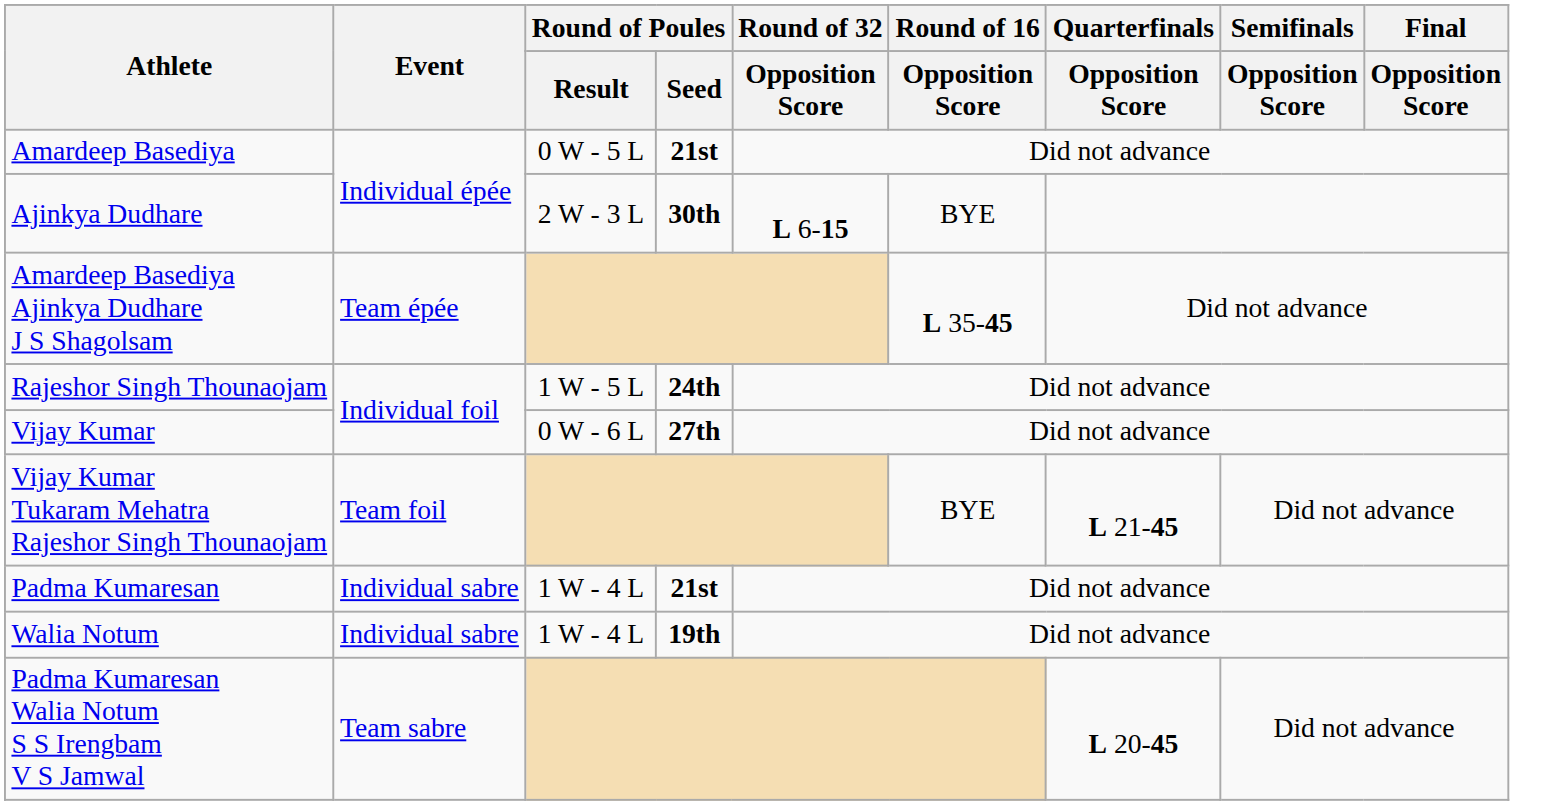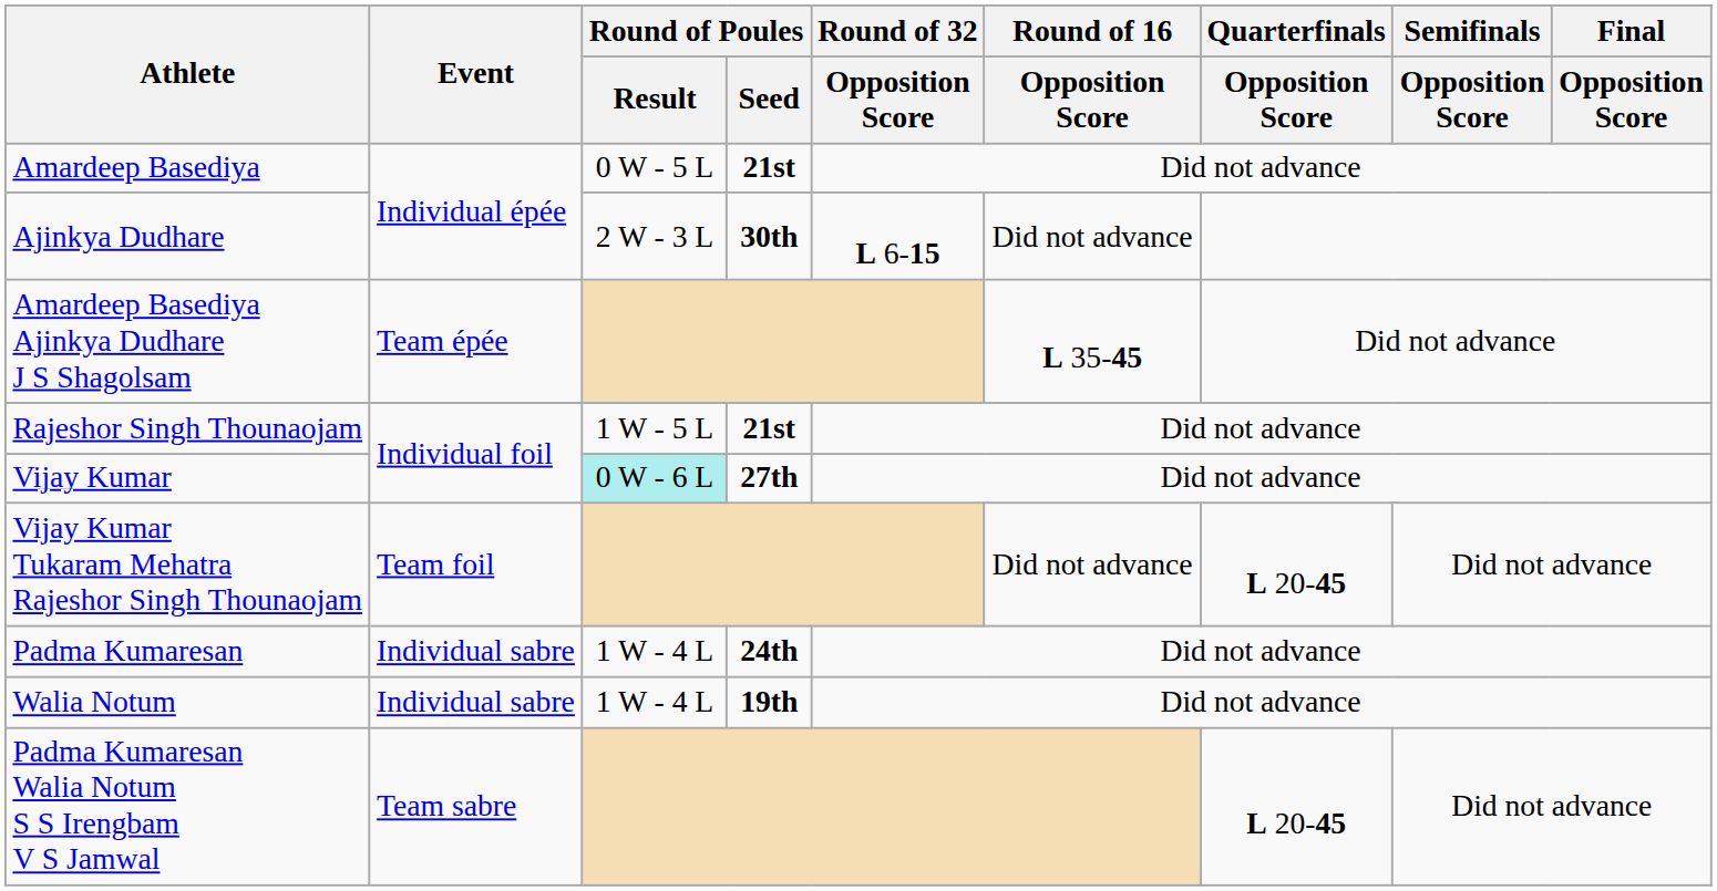 <table class="wikitable" border="1" style="font-size:90%">
 <tr>
 <th rowspan=2>Athlete</th>
 <th rowspan=2>Event</th>
 <th colspan=2>Round of Poules</th>
 <th>Round of 32</th>
 <th>Round of 16</th>
 <th>Quarterfinals</th>
 <th>Semifinals</th>
 <th>Final</th>
 </tr>
 <tr>
 <th>Result</th>
 <th>Seed</th>
 <th>Opposition<br>Score</th>
 <th>Opposition<br>Score</th>
 <th>Opposition<br>Score</th>
 <th>Opposition<br>Score</th>
 <th>Opposition<br>Score</th>
 </tr>
 <tr>
 <td><a href='#'>Amardeep Basediya</a></td>
 <td rowspan=2><a href='#'>Individual épée</a></td>
 <td align=center>0 W - 5 L</td>
 <td align=center><strong>21st</strong></td>
 <td style="text-align:center;" colspan="7">Did not advance</td>
 </tr>
 <tr>
 <td><a href='#'>Ajinkya Dudhare</a></td>
 <td align=center>2 W - 3 L</td>
 <td align=center><strong>30th</strong></td>
 <td align=center><br><strong>L</strong> 6-<strong>15</strong></td>
-<td align=center>BYE</td>
+<td style="text-align:center;"pan="7">Did not advance</td>
 </tr>
 <tr>
 <td><a href='#'>Amardeep Basediya</a><br><a href='#'>Ajinkya Dudhare</a><br><a href='#'>J S Shagolsam</a></td>
 <td><a href='#'>Team épée</a></td>
 <td bgcolor=wheat colspan=3></td>
 <td align=center><br><strong>L</strong> 35-<strong>45</strong></td>
 <td style="text-align:center;" colspan="7">Did not advance</td>
 </tr>
 <tr>
 <td><a href='#'>Rajeshor Singh Thounaojam</a></td>
 <td rowspan=2><a href='#'>Individual foil</a></td>
 <td align=center>1 W - 5 L</td>
-<td align=center><strong>24th</strong></td>
+<td align=center><strong>21st</strong></td>
 <td style="text-align:center;" colspan="7">Did not advance</td>
 </tr>
 <tr>
 <td><a href='#'>Vijay Kumar</a></td>
-<td align=center>0 W - 6 L</td>
+<td align=center style="background: paleturquoise;">0 W - 6 L</td>
 <td align=center><strong>27th</strong></td>
 <td style="text-align:center;" colspan="7">Did not advance</td>
 </tr>
 <tr>
 <td><a href='#'>Vijay Kumar</a><br><a href='#'>Tukaram Mehatra</a><br><a href='#'>Rajeshor Singh Thounaojam</a></td>
 <td><a href='#'>Team foil</a></td>
 <td bgcolor=wheat colspan=3></td>
-<td align=center>BYE</td>
-<td align=center><br><strong>L</strong> 21-<strong>45</strong></td>
+<td style="text-align:center;"pan="7">Did not advance</td>
+<td align=center><br><strong>L</strong> 20-<strong>45</strong></td>
 <td style="text-align:center;" colspan="7">Did not advance</td>
 </tr>
 <tr>
 <td><a href='#'>Padma Kumaresan</a></td>
 <td><a href='#'>Individual sabre</a></td>
 <td align=center>1 W - 4 L</td>
-<td align=center><strong>21st</strong></td>
+<td align=center><strong>24th</strong></td>
 <td style="text-align:center;" colspan="7">Did not advance</td>
 </tr>
 <tr>
 <td><a href='#'>Walia Notum</a></td>
 <td><a href='#'>Individual sabre</a></td>
 <td align=center>1 W - 4 L</td>
 <td align=center><strong>19th</strong></td>
 <td style="text-align:center;" colspan="7">Did not advance</td>
 </tr>
 <tr>
 <td><a href='#'>Padma Kumaresan</a><br><a href='#'>Walia Notum</a><br><a href='#'>S S Irengbam</a><br><a href='#'>V S Jamwal</a></td>
 <td><a href='#'>Team sabre</a></td>
 <td bgcolor=wheat colspan=4></td>
 <td align=center><br><strong>L</strong> 20-<strong>45</strong></td>
 <td style="text-align:center;" colspan="7">Did not advance</td>
 </tr>
 </table>
